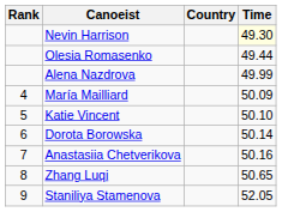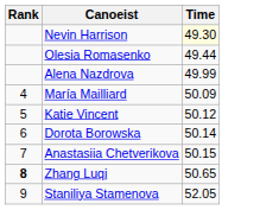 <table class="wikitable" style="text-align:center">
 <tr>
 <th>Rank</th>
 <th>Canoeist</th>
-<th>Country</th>
 <th>Time</th>
 </tr>
 <tr>
 <td></td>
 <td align="left"><a href='#'>Nevin Harrison</a></td>
-<td align="left"></td>
 <td style="background: lightyellow;">49.30</td>
 </tr>
 <tr>
 <td></td>
 <td align="left"><a href='#'>Olesia Romasenko</a></td>
-<td align="left"></td>
 <td>49.44</td>
 </tr>
 <tr>
 <td></td>
 <td align="left"><a href='#'>Alena Nazdrova</a></td>
-<td align="left"></td>
 <td>49.99</td>
 </tr>
 <tr>
 <td>4</td>
 <td align="left"><a href='#'>María Mailliard</a></td>
-<td align="left"></td>
 <td>50.09</td>
 </tr>
 <tr>
 <td>5</td>
 <td align="left"><a href='#'>Katie Vincent</a></td>
-<td align="left"></td>
-<td>50.10</td>
+<td>50.12</td>
 </tr>
 <tr>
 <td>6</td>
 <td align="left"><a href='#'>Dorota Borowska</a></td>
-<td align="left"></td>
 <td>50.14</td>
 </tr>
 <tr>
 <td>7</td>
 <td align="left"><a href='#'>Anastasiia Chetverikova</a></td>
-<td align="left"></td>
-<td>50.16</td>
+<td>50.15</td>
 </tr>
 <tr>
-<td>8</td>
+<td><strong>8</strong></td>
 <td align="left"><a href='#'>Zhang Luqi</a></td>
-<td align="left"></td>
 <td>50.65</td>
 </tr>
 <tr>
 <td>9</td>
 <td align="left"><a href='#'>Staniliya Stamenova</a></td>
-<td align="left"></td>
 <td>52.05</td>
 </tr>
 </table>
